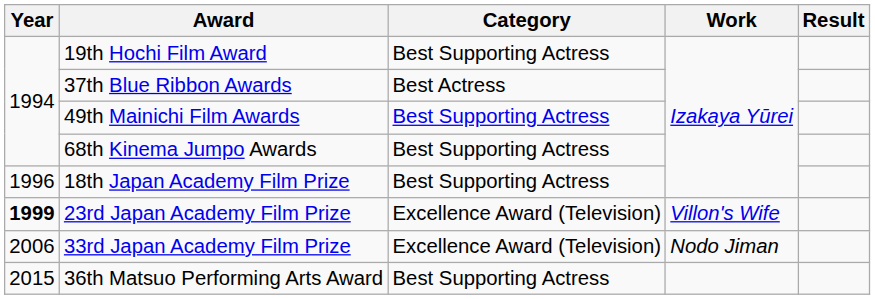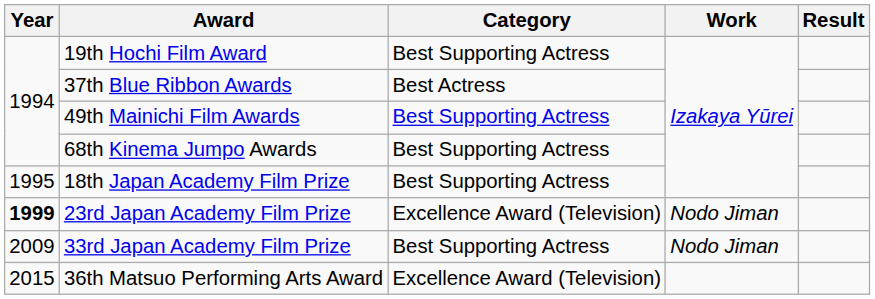 <table class="wikitable">
 <tr>
 <th>Year</th>
 <th>Award</th>
 <th>Category</th>
 <th>Work</th>
 <th>Result</th>
 </tr>
 <tr>
 <td rowspan="4">1994</td>
 <td>19th <a href='#'>Hochi Film Award</a></td>
 <td>Best Supporting Actress</td>
 <td rowspan="5"><em><a href='#'>Izakaya Yūrei</a></em></td>
 <td></td>
 </tr>
 <tr>
 <td>37th <a href='#'>Blue Ribbon Awards</a></td>
 <td>Best Actress</td>
 <td></td>
 </tr>
 <tr>
 <td>49th <a href='#'>Mainichi Film Awards</a></td>
 <td><a href='#'>Best Supporting Actress</a></td>
 <td></td>
 </tr>
 <tr>
 <td>68th <a href='#'>Kinema Jumpo</a> Awards</td>
 <td>Best Supporting Actress</td>
 <td></td>
 </tr>
 <tr>
-<td>1996</td>
+<td>1995</td>
 <td>18th <a href='#'>Japan Academy Film Prize</a></td>
 <td>Best Supporting Actress</td>
 <td></td>
 </tr>
 <tr>
 <td><strong>1999</strong></td>
 <td><a href='#'>23rd Japan Academy Film Prize</a></td>
 <td>Excellence Award (Television)</td>
-<td><em><a href='#'>Villon's Wife</a></em></td>
+<td><em>Nodo Jiman</em></td>
 <td></td>
 </tr>
 <tr>
-<td>2006</td>
+<td>2009</td>
 <td><a href='#'>33rd Japan Academy Film Prize</a></td>
-<td>Excellence Award (Television)</td>
+<td>Best Supporting Actress</td>
 <td><em>Nodo Jiman</em></td>
 <td></td>
 </tr>
 <tr>
 <td>2015</td>
 <td>36th Matsuo Performing Arts Award</td>
-<td>Best Supporting Actress</td>
+<td>Excellence Award (Television)</td>
 <td></td>
 <td></td>
 </tr>
 </table>
